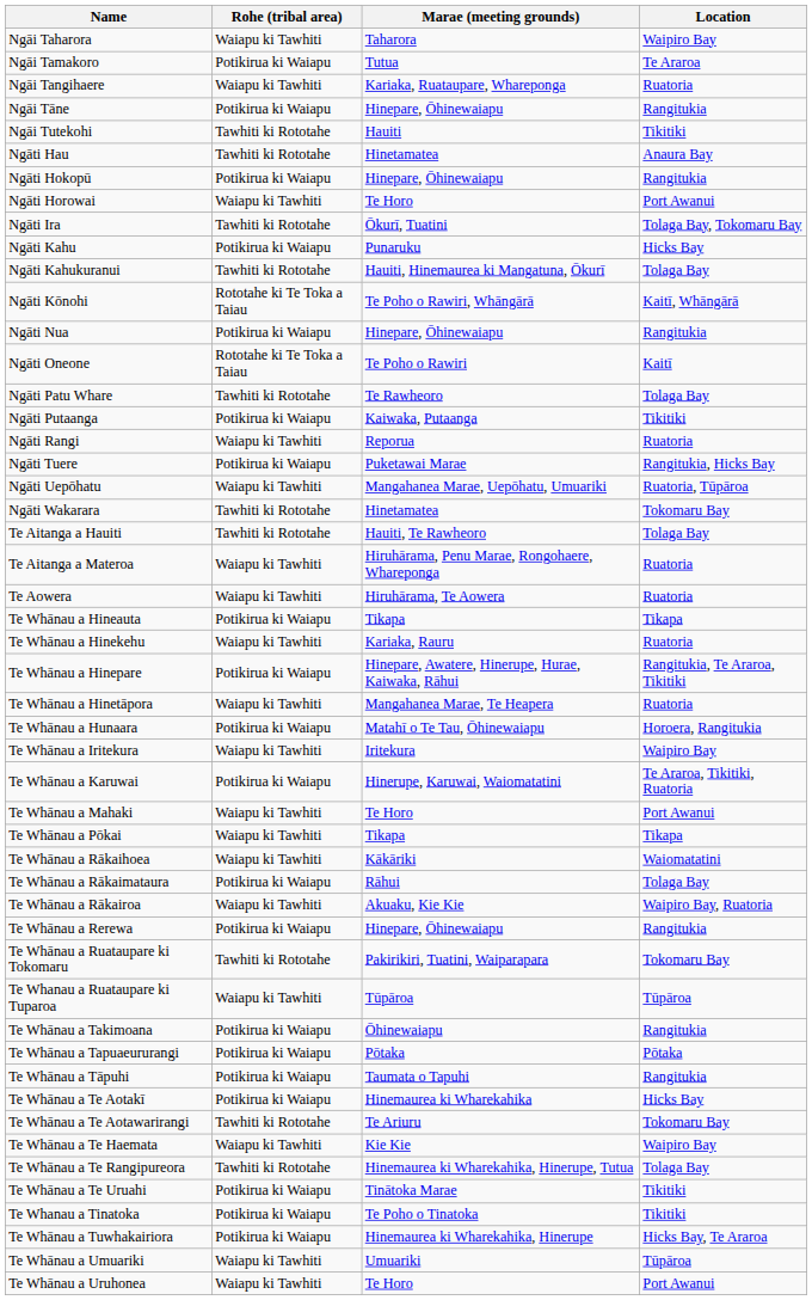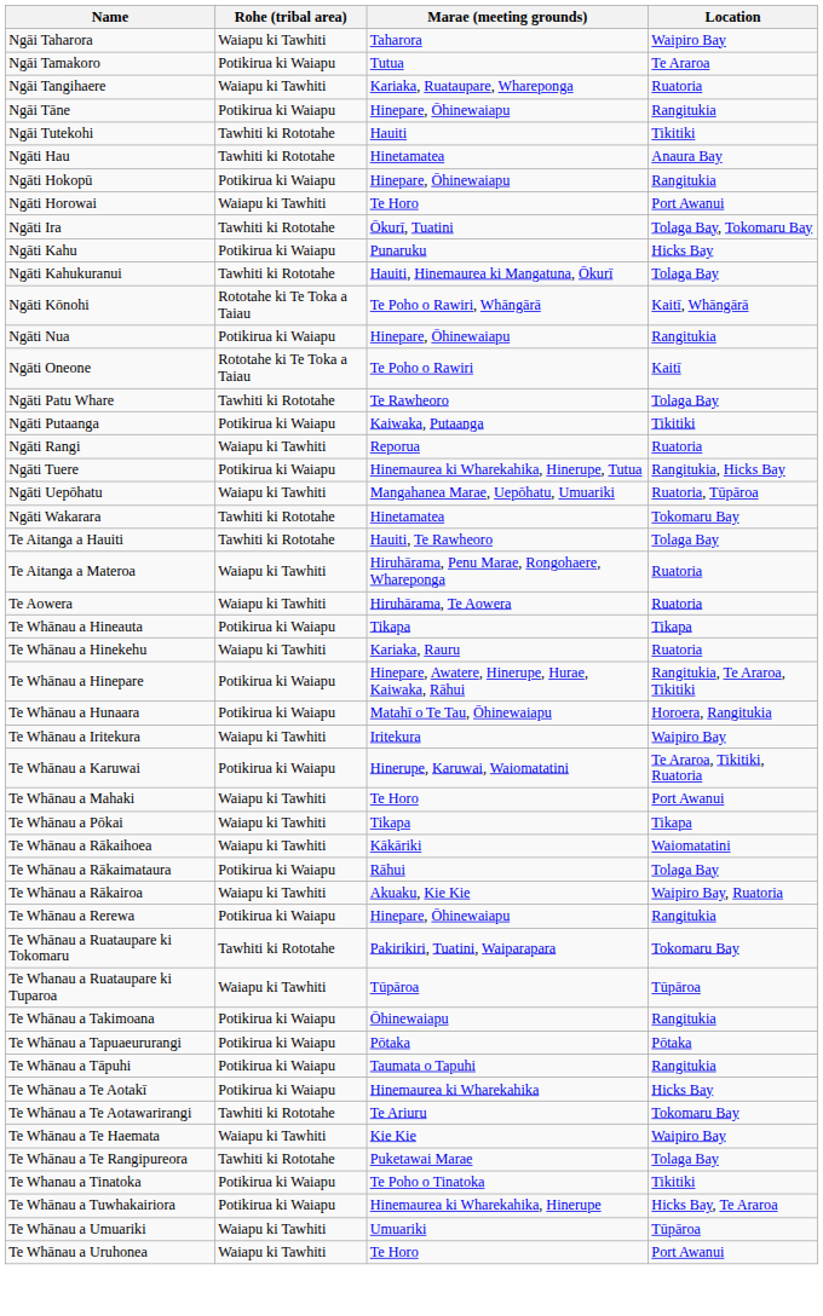 <table class="wikitable sortable" width="100%">
 <tr>
 <th>Name</th>
 <th>Rohe (tribal area)</th>
 <th>Marae (meeting grounds)</th>
 <th>Location</th>
 </tr>
 <tr>
 <td>Ngāi Taharora</td>
 <td>Waiapu ki Tawhiti</td>
 <td><a href='#'>Taharora</a></td>
 <td><a href='#'>Waipiro Bay</a></td>
 </tr>
 <tr>
 <td>Ngāi Tamakoro</td>
 <td>Potikirua ki Waiapu</td>
 <td><a href='#'>Tutua</a></td>
 <td><a href='#'>Te Araroa</a></td>
 </tr>
 <tr>
 <td>Ngāi Tangihaere</td>
 <td>Waiapu ki Tawhiti</td>
 <td><a href='#'>Kariaka</a>, <a href='#'>Ruataupare</a>, <a href='#'>Whareponga</a></td>
 <td><a href='#'>Ruatoria</a></td>
 </tr>
 <tr>
 <td>Ngāi Tāne</td>
 <td>Potikirua ki Waiapu</td>
 <td><a href='#'>Hinepare</a>, <a href='#'>Ōhinewaiapu</a></td>
 <td><a href='#'>Rangitukia</a></td>
 </tr>
 <tr>
 <td>Ngāi Tutekohi</td>
 <td>Tawhiti ki Rototahe</td>
 <td><a href='#'>Hauiti</a></td>
 <td><a href='#'>Tikitiki</a></td>
 </tr>
 <tr>
 <td>Ngāti Hau</td>
 <td>Tawhiti ki Rototahe</td>
 <td><a href='#'>Hinetamatea</a></td>
 <td><a href='#'>Anaura Bay</a></td>
 </tr>
 <tr>
 <td>Ngāti Hokopū</td>
 <td>Potikirua ki Waiapu</td>
 <td><a href='#'>Hinepare</a>, <a href='#'>Ōhinewaiapu</a></td>
 <td><a href='#'>Rangitukia</a></td>
 </tr>
 <tr>
 <td>Ngāti Horowai</td>
 <td>Waiapu ki Tawhiti</td>
 <td><a href='#'>Te Horo</a></td>
 <td><a href='#'>Port Awanui</a></td>
 </tr>
 <tr>
 <td>Ngāti Ira</td>
 <td>Tawhiti ki Rototahe</td>
 <td><a href='#'>Ōkurī</a>, <a href='#'>Tuatini</a></td>
 <td><a href='#'>Tolaga Bay</a>, <a href='#'>Tokomaru Bay</a></td>
 </tr>
 <tr>
 <td>Ngāti Kahu</td>
 <td>Potikirua ki Waiapu</td>
 <td><a href='#'>Punaruku</a></td>
 <td><a href='#'>Hicks Bay</a></td>
 </tr>
 <tr>
 <td>Ngāti Kahukuranui</td>
 <td>Tawhiti ki Rototahe</td>
 <td><a href='#'>Hauiti</a>, <a href='#'>Hinemaurea ki Mangatuna</a>, <a href='#'>Ōkurī</a></td>
 <td><a href='#'>Tolaga Bay</a></td>
 </tr>
 <tr>
 <td>Ngāti Kōnohi</td>
 <td>Rototahe ki Te Toka a Taiau</td>
 <td><a href='#'>Te Poho o Rawiri</a>, <a href='#'>Whāngārā</a></td>
 <td><a href='#'>Kaitī</a>, <a href='#'>Whāngārā</a></td>
 </tr>
 <tr>
 <td>Ngāti Nua</td>
 <td>Potikirua ki Waiapu</td>
 <td><a href='#'>Hinepare</a>, <a href='#'>Ōhinewaiapu</a></td>
 <td><a href='#'>Rangitukia</a></td>
 </tr>
 <tr>
 <td>Ngāti Oneone</td>
 <td>Rototahe ki Te Toka a Taiau</td>
 <td><a href='#'>Te Poho o Rawiri</a></td>
 <td><a href='#'>Kaitī</a></td>
 </tr>
 <tr>
 <td>Ngāti Patu Whare</td>
 <td>Tawhiti ki Rototahe</td>
 <td><a href='#'>Te Rawheoro</a></td>
 <td><a href='#'>Tolaga Bay</a></td>
 </tr>
 <tr>
 <td>Ngāti Putaanga</td>
 <td>Potikirua ki Waiapu</td>
 <td><a href='#'>Kaiwaka</a>, <a href='#'>Putaanga</a></td>
 <td><a href='#'>Tikitiki</a></td>
 </tr>
 <tr>
 <td>Ngāti Rangi</td>
 <td>Waiapu ki Tawhiti</td>
 <td><a href='#'>Reporua</a></td>
 <td><a href='#'>Ruatoria</a></td>
 </tr>
 <tr>
 <td>Ngāti Tuere</td>
 <td>Potikirua ki Waiapu</td>
-<td><a href='#'>Puketawai Marae</a></td>
+<td><a href='#'>Hinemaurea ki Wharekahika</a>, <a href='#'>Hinerupe</a>, <a href='#'>Tutua</a></td>
 <td><a href='#'>Rangitukia</a>, <a href='#'>Hicks Bay</a></td>
 </tr>
 <tr>
 <td>Ngāti Uepōhatu</td>
 <td>Waiapu ki Tawhiti</td>
 <td><a href='#'>Mangahanea Marae</a>, <a href='#'>Uepōhatu</a>, <a href='#'>Umuariki</a></td>
 <td><a href='#'>Ruatoria</a>, <a href='#'>Tūpāroa</a></td>
 </tr>
 <tr>
 <td>Ngāti Wakarara</td>
 <td>Tawhiti ki Rototahe</td>
 <td><a href='#'>Hinetamatea</a></td>
 <td><a href='#'>Tokomaru Bay</a></td>
 </tr>
 <tr>
 <td>Te Aitanga a Hauiti</td>
 <td>Tawhiti ki Rototahe</td>
 <td><a href='#'>Hauiti</a>, <a href='#'>Te Rawheoro</a></td>
 <td><a href='#'>Tolaga Bay</a></td>
 </tr>
 <tr>
 <td>Te Aitanga a Materoa</td>
 <td>Waiapu ki Tawhiti</td>
 <td><a href='#'>Hiruhārama</a>, <a href='#'>Penu Marae</a>, <a href='#'>Rongohaere</a>, <a href='#'>Whareponga</a></td>
 <td><a href='#'>Ruatoria</a></td>
 </tr>
 <tr>
 <td>Te Aowera</td>
 <td>Waiapu ki Tawhiti</td>
 <td><a href='#'>Hiruhārama</a>, <a href='#'>Te Aowera</a></td>
 <td><a href='#'>Ruatoria</a></td>
 </tr>
 <tr>
 <td>Te Whānau a Hineauta</td>
 <td>Potikirua ki Waiapu</td>
 <td><a href='#'>Tikapa</a></td>
 <td><a href='#'>Tikapa</a></td>
 </tr>
 <tr>
 <td>Te Whānau a Hinekehu</td>
 <td>Waiapu ki Tawhiti</td>
 <td><a href='#'>Kariaka</a>, <a href='#'>Rauru</a></td>
 <td><a href='#'>Ruatoria</a></td>
 </tr>
 <tr>
 <td>Te Whānau a Hinepare</td>
 <td>Potikirua ki Waiapu</td>
 <td><a href='#'>Hinepare</a>, <a href='#'>Awatere</a>, <a href='#'>Hinerupe</a>, <a href='#'>Hurae</a>, <a href='#'>Kaiwaka</a>, <a href='#'>Rāhui</a></td>
 <td><a href='#'>Rangitukia</a>, <a href='#'>Te Araroa</a>, <a href='#'>Tikitiki</a></td>
-</tr>
-<tr>
-<td>Te Whānau a Hinetāpora</td>
-<td>Waiapu ki Tawhiti</td>
-<td><a href='#'>Mangahanea Marae</a>, <a href='#'>Te Heapera</a></td>
-<td><a href='#'>Ruatoria</a></td>
 </tr>
 <tr>
 <td>Te Whānau a Hunaara</td>
 <td>Potikirua ki Waiapu</td>
 <td><a href='#'>Matahī o Te Tau</a>, <a href='#'>Ōhinewaiapu</a></td>
 <td><a href='#'>Horoera</a>, <a href='#'>Rangitukia</a></td>
 </tr>
 <tr>
 <td>Te Whānau a Iritekura</td>
 <td>Waiapu ki Tawhiti</td>
 <td><a href='#'>Iritekura</a></td>
 <td><a href='#'>Waipiro Bay</a></td>
 </tr>
 <tr>
 <td>Te Whānau a Karuwai</td>
 <td>Potikirua ki Waiapu</td>
 <td><a href='#'>Hinerupe</a>, <a href='#'>Karuwai</a>, <a href='#'>Waiomatatini</a></td>
 <td><a href='#'>Te Araroa</a>, <a href='#'>Tikitiki</a>, <a href='#'>Ruatoria</a></td>
 </tr>
 <tr>
 <td>Te Whānau a Mahaki</td>
 <td>Waiapu ki Tawhiti</td>
 <td><a href='#'>Te Horo</a></td>
 <td><a href='#'>Port Awanui</a></td>
 </tr>
 <tr>
 <td>Te Whānau a Pōkai</td>
 <td>Waiapu ki Tawhiti</td>
 <td><a href='#'>Tikapa</a></td>
 <td><a href='#'>Tikapa</a></td>
 </tr>
 <tr>
 <td>Te Whānau a Rākaihoea</td>
 <td>Waiapu ki Tawhiti</td>
 <td><a href='#'>Kākāriki</a></td>
 <td><a href='#'>Waiomatatini</a></td>
 </tr>
 <tr>
 <td>Te Whānau a Rākaimataura</td>
 <td>Potikirua ki Waiapu</td>
 <td><a href='#'>Rāhui</a></td>
 <td><a href='#'>Tolaga Bay</a></td>
 </tr>
 <tr>
 <td>Te Whānau a Rākairoa</td>
 <td>Waiapu ki Tawhiti</td>
 <td><a href='#'>Akuaku</a>, <a href='#'>Kie Kie</a></td>
 <td><a href='#'>Waipiro Bay</a>, <a href='#'>Ruatoria</a></td>
 </tr>
 <tr>
 <td>Te Whānau a Rerewa</td>
 <td>Potikirua ki Waiapu</td>
 <td><a href='#'>Hinepare</a>, <a href='#'>Ōhinewaiapu</a></td>
 <td><a href='#'>Rangitukia</a></td>
 </tr>
 <tr>
 <td>Te Whānau a Ruataupare ki Tokomaru</td>
 <td>Tawhiti ki Rototahe</td>
 <td><a href='#'>Pakirikiri</a>, <a href='#'>Tuatini</a>, <a href='#'>Waiparapara</a></td>
 <td><a href='#'>Tokomaru Bay</a></td>
 </tr>
 <tr>
 <td>Te Whanau a Ruataupare ki Tuparoa</td>
 <td>Waiapu ki Tawhiti</td>
 <td><a href='#'>Tūpāroa</a></td>
 <td><a href='#'>Tūpāroa</a></td>
 </tr>
 <tr>
 <td>Te Whānau a Takimoana</td>
 <td>Potikirua ki Waiapu</td>
 <td><a href='#'>Ōhinewaiapu</a></td>
 <td><a href='#'>Rangitukia</a></td>
 </tr>
 <tr>
 <td>Te Whānau a Tapuaeururangi</td>
 <td>Potikirua ki Waiapu</td>
 <td><a href='#'>Pōtaka</a></td>
 <td><a href='#'>Pōtaka</a></td>
 </tr>
 <tr>
 <td>Te Whānau a Tāpuhi</td>
 <td>Potikirua ki Waiapu</td>
 <td><a href='#'>Taumata o Tapuhi</a></td>
 <td><a href='#'>Rangitukia</a></td>
 </tr>
 <tr>
 <td>Te Whānau a Te Aotakī</td>
 <td>Potikirua ki Waiapu</td>
 <td><a href='#'>Hinemaurea ki Wharekahika</a></td>
 <td><a href='#'>Hicks Bay</a></td>
 </tr>
 <tr>
 <td>Te Whānau a Te Aotawarirangi</td>
 <td>Tawhiti ki Rototahe</td>
 <td><a href='#'>Te Ariuru</a></td>
 <td><a href='#'>Tokomaru Bay</a></td>
 </tr>
 <tr>
 <td>Te Whānau a Te Haemata</td>
 <td>Waiapu ki Tawhiti</td>
 <td><a href='#'>Kie Kie</a></td>
 <td><a href='#'>Waipiro Bay</a></td>
 </tr>
 <tr>
 <td>Te Whānau a Te Rangipureora</td>
 <td>Tawhiti ki Rototahe</td>
-<td><a href='#'>Hinemaurea ki Wharekahika</a>, <a href='#'>Hinerupe</a>, <a href='#'>Tutua</a></td>
+<td><a href='#'>Puketawai Marae</a></td>
 <td><a href='#'>Tolaga Bay</a></td>
-</tr>
-<tr>
-<td>Te Whānau a Te Uruahi</td>
-<td>Potikirua ki Waiapu</td>
-<td><a href='#'>Tinātoka Marae</a></td>
-<td><a href='#'>Tikitiki</a></td>
 </tr>
 <tr>
 <td>Te Whanau a Tinatoka</td>
 <td>Potikirua ki Waiapu</td>
 <td><a href='#'>Te Poho o Tinatoka</a></td>
 <td><a href='#'>Tikitiki</a></td>
 </tr>
 <tr>
 <td>Te Whānau a Tuwhakairiora</td>
 <td>Potikirua ki Waiapu</td>
 <td><a href='#'>Hinemaurea ki Wharekahika</a>, <a href='#'>Hinerupe</a></td>
 <td><a href='#'>Hicks Bay</a>, <a href='#'>Te Araroa</a></td>
 </tr>
 <tr>
 <td>Te Whānau a Umuariki</td>
 <td>Waiapu ki Tawhiti</td>
 <td><a href='#'>Umuariki</a></td>
 <td><a href='#'>Tūpāroa</a></td>
 </tr>
 <tr>
 <td>Te Whānau a Uruhonea</td>
 <td>Waiapu ki Tawhiti</td>
 <td><a href='#'>Te Horo</a></td>
 <td><a href='#'>Port Awanui</a></td>
 </tr>
 </table>
